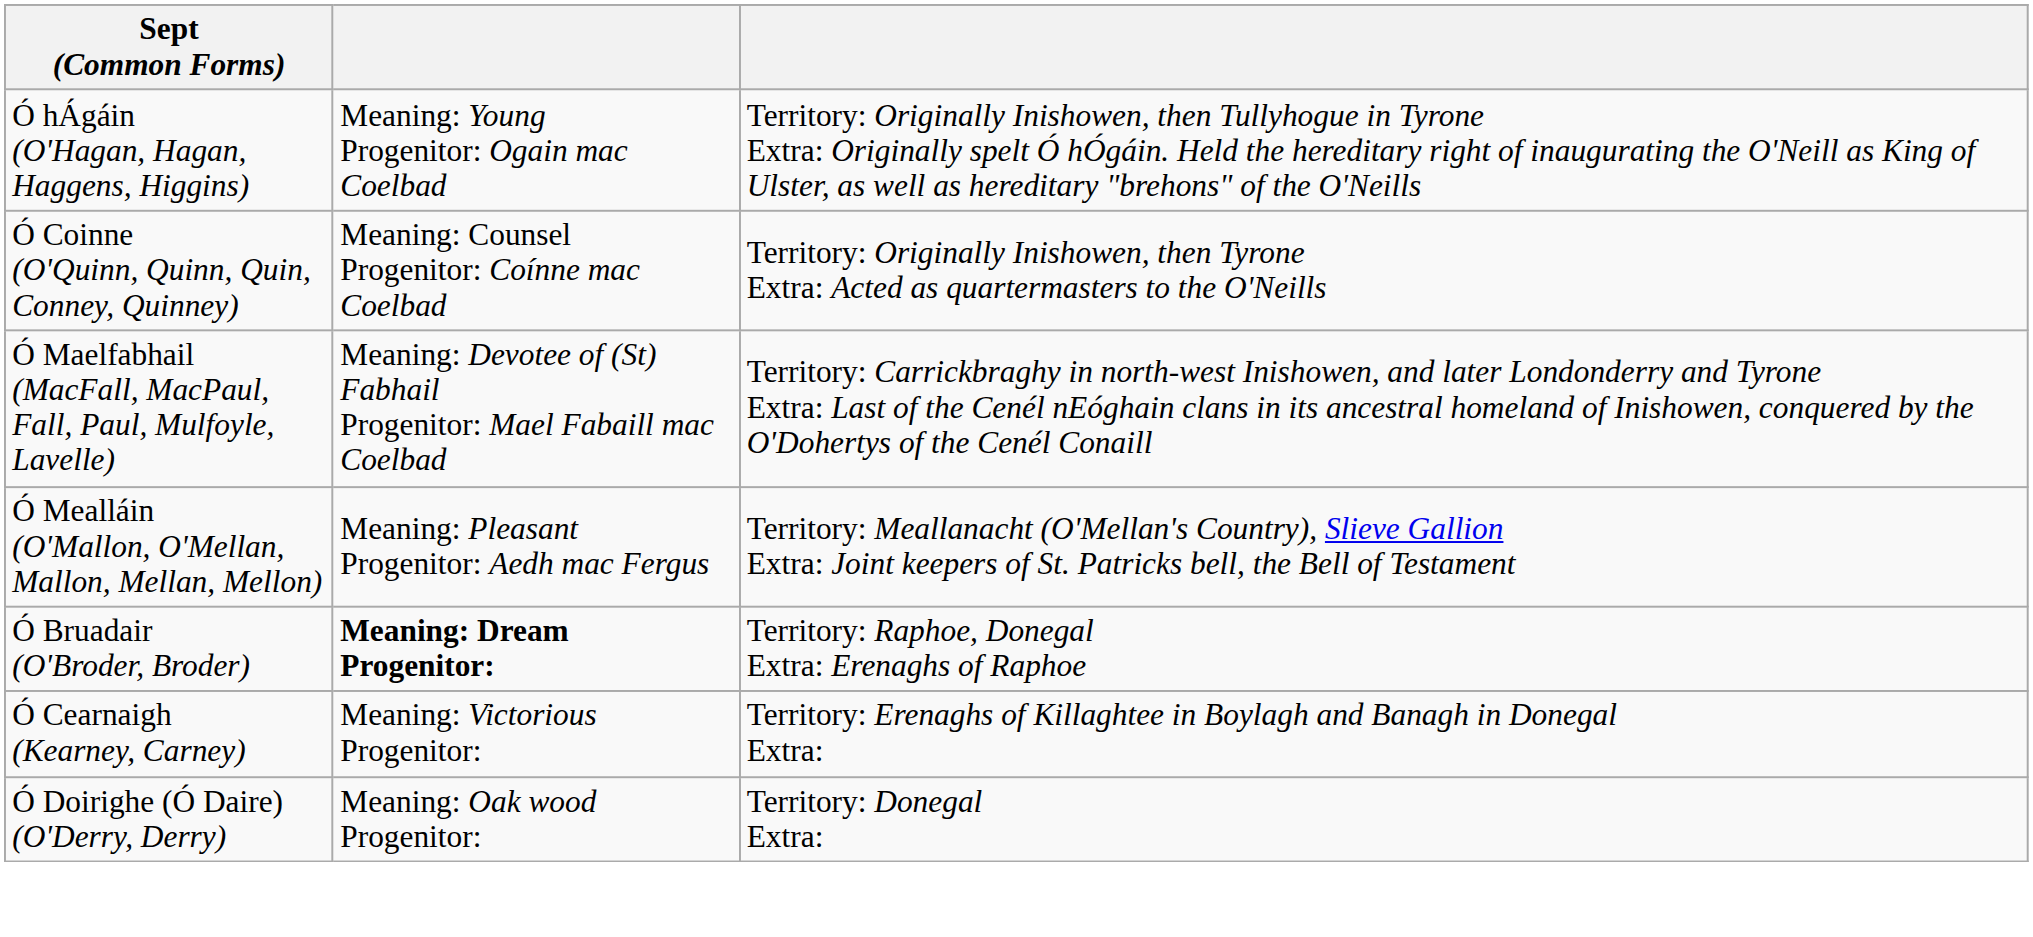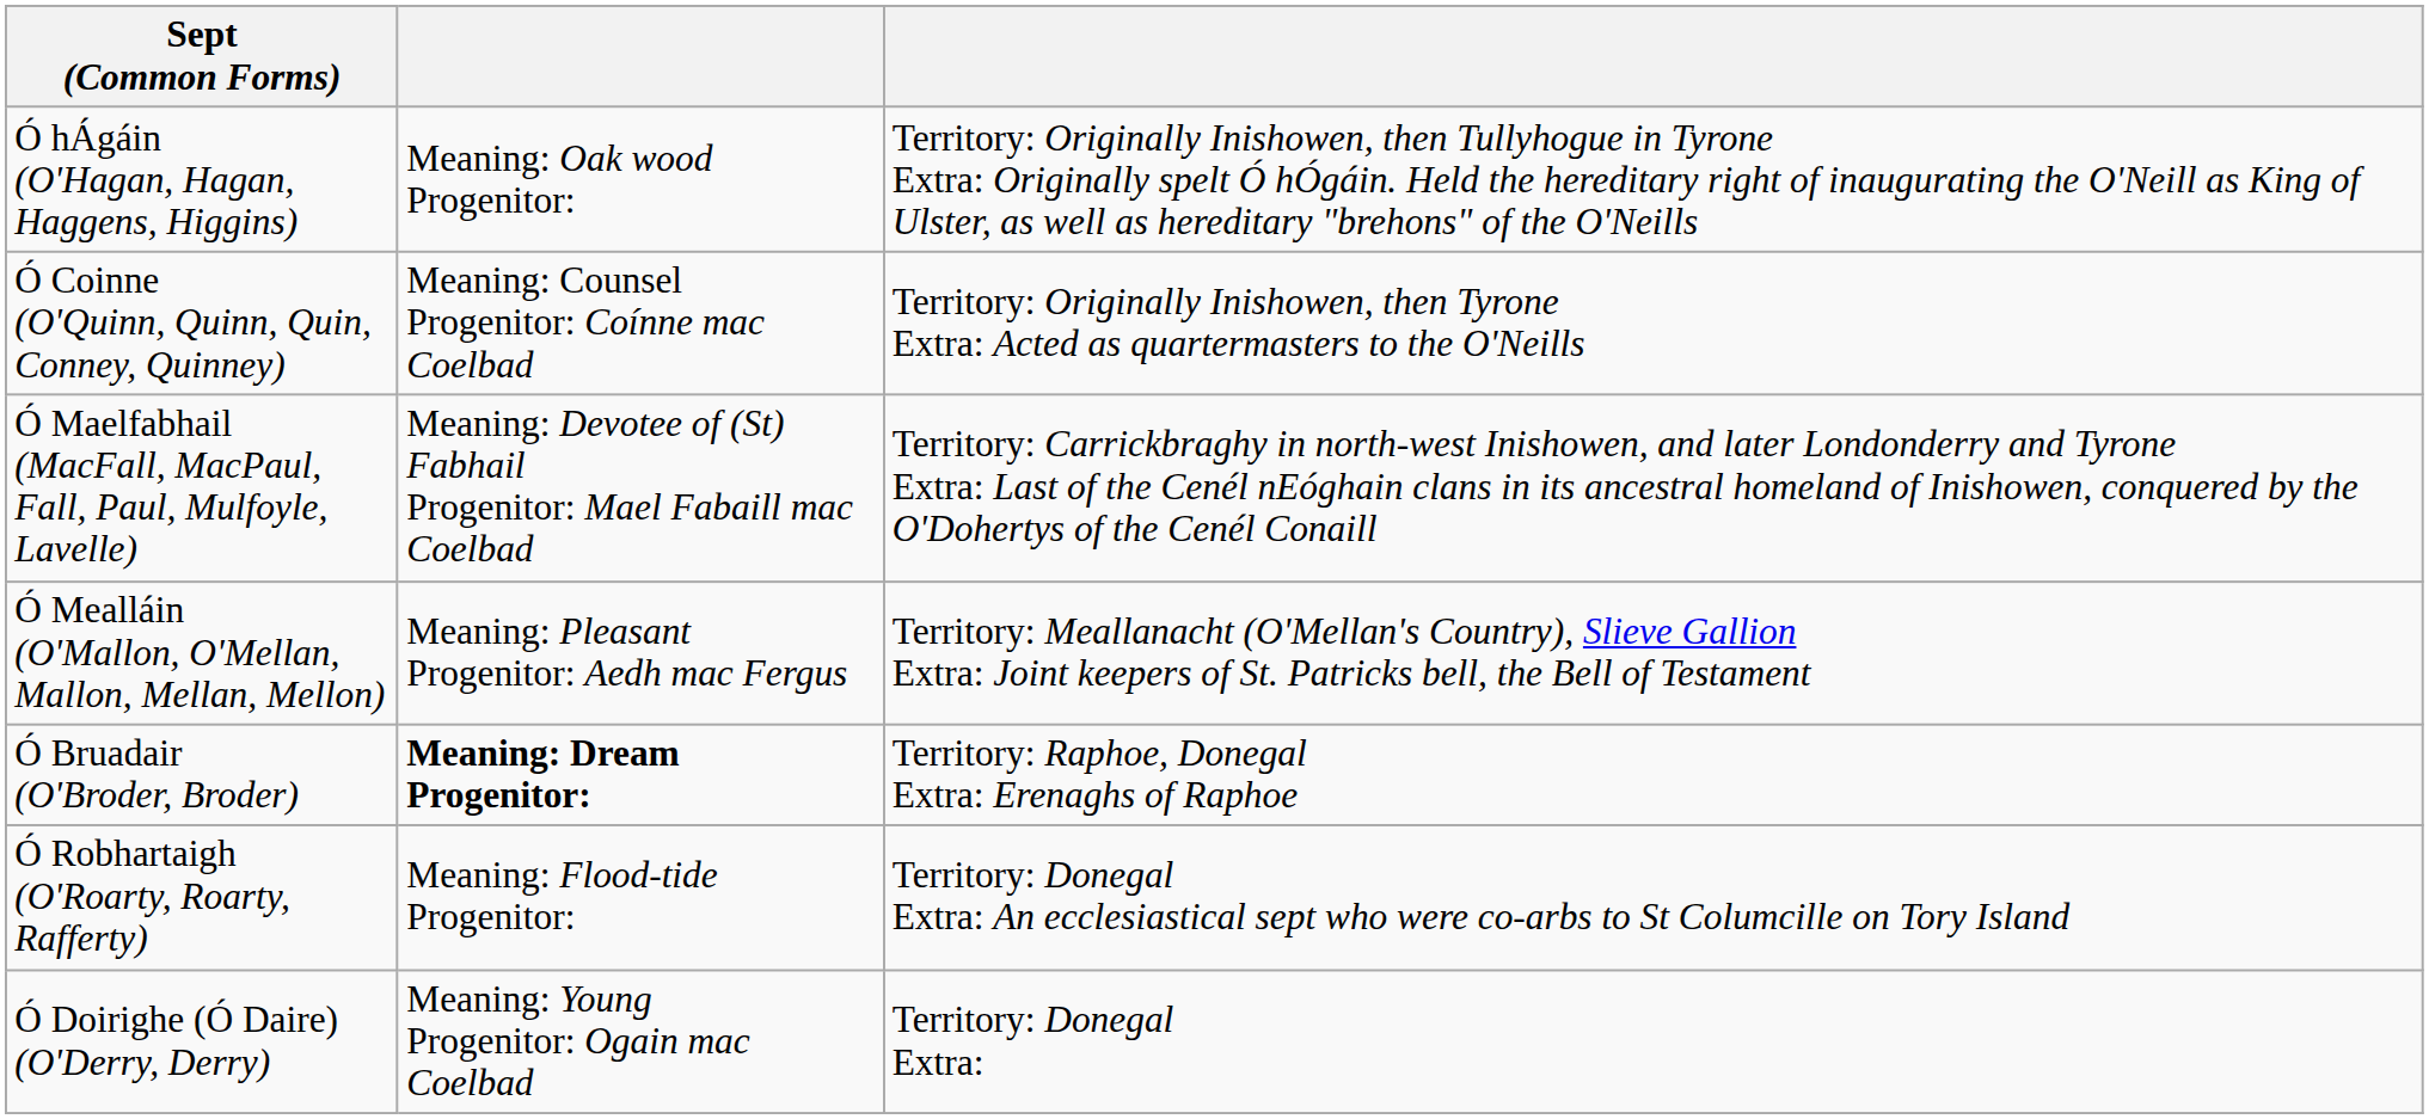 <table class="wikitable">
 <tr>
 <th width="160"><strong>Sept</strong><br><strong><em>(Common Forms)</em></strong></th>
 <th width="200"></th>
 <th width="650"></th>
 </tr>
 <tr>
 <td>Ó hÁgáin<br><em>(O'Hagan, Hagan, Haggens, Higgins)</em></td>
-<td>Meaning: <em>Young</em><br>Progenitor: <em>Ogain mac Coelbad</em></td>
+<td>Meaning: <em>Oak wood</em><br>Progenitor:</td>
 <td>Territory: <em>Originally Inishowen, then Tullyhogue in Tyrone</em><br>Extra: <em>Originally spelt Ó hÓgáin. Held the hereditary right of inaugurating the O'Neill as King of Ulster, as well as hereditary "brehons" of the O'Neills</em></td>
 </tr>
 <tr>
 <td>Ó Coinne<br><em>(O'Quinn, Quinn, Quin, Conney, Quinney)</em></td>
 <td>Meaning: Counsel<br>Progenitor: <em>Coínne mac Coelbad</em></td>
 <td>Territory: <em>Originally Inishowen, then Tyrone</em><br>Extra: <em>Acted as quartermasters to the O'Neills</em></td>
 </tr>
 <tr>
 <td>Ó Maelfabhail<br><em>(MacFall, MacPaul, Fall, Paul, Mulfoyle, Lavelle)</em></td>
 <td>Meaning: <em>Devotee of (St) Fabhail</em><br>Progenitor: <em>Mael Fabaill mac Coelbad</em></td>
 <td>Territory: <em>Carrickbraghy in north-west Inishowen, and later Londonderry and Tyrone</em><br>Extra: <em>Last of the Cenél nEóghain clans in its ancestral homeland of Inishowen, conquered by the O'Dohertys of the Cenél Conaill</em></td>
 </tr>
 <tr>
 <td>Ó Mealláin<br><em>(O'Mallon, O'Mellan, Mallon, Mellan, Mellon)</em></td>
 <td>Meaning: <em>Pleasant</em><br>Progenitor: <em>Aedh mac Fergus</em></td>
 <td>Territory: <em>Meallanacht (O'Mellan's Country), <a href='#'>Slieve Gallion</a></em><br>Extra: <em>Joint keepers of St. Patricks bell, the Bell of Testament</em></td>
 </tr>
 <tr>
 <td>Ó Bruadair<br><em>(O'Broder, Broder)</em></td>
 <td><strong>Meaning: Dream<br>Progenitor:</strong></td>
 <td>Territory: <em>Raphoe, Donegal</em><br>Extra: <em>Erenaghs of Raphoe</em></td>
 </tr>
 <tr>
-<td>Ó Cearnaigh<br><em>(Kearney, Carney)</em></td>
-<td>Meaning: <em>Victorious</em><br>Progenitor:</td>
-<td>Territory: <em>Erenaghs of Killaghtee in Boylagh and Banagh in Donegal</em><br>Extra:</td>
+<td>Ó Robhartaigh<br><em>(O'Roarty, Roarty, Rafferty)</em></td>
+<td>Meaning: <em>Flood-tide</em><br>Progenitor:</td>
+<td>Territory: <em>Donegal</em><br>Extra: <em>An ecclesiastical sept who were co-arbs to St Columcille on Tory Island</em></td>
 </tr>
 <tr>
 <td>Ó Doirighe (Ó Daire)<br><em>(O'Derry, Derry)</em></td>
-<td>Meaning: <em>Oak wood</em><br>Progenitor:</td>
+<td>Meaning: <em>Young</em><br>Progenitor: <em>Ogain mac Coelbad</em></td>
 <td>Territory: <em>Donegal</em><br>Extra:</td>
 </tr>
 </table>
